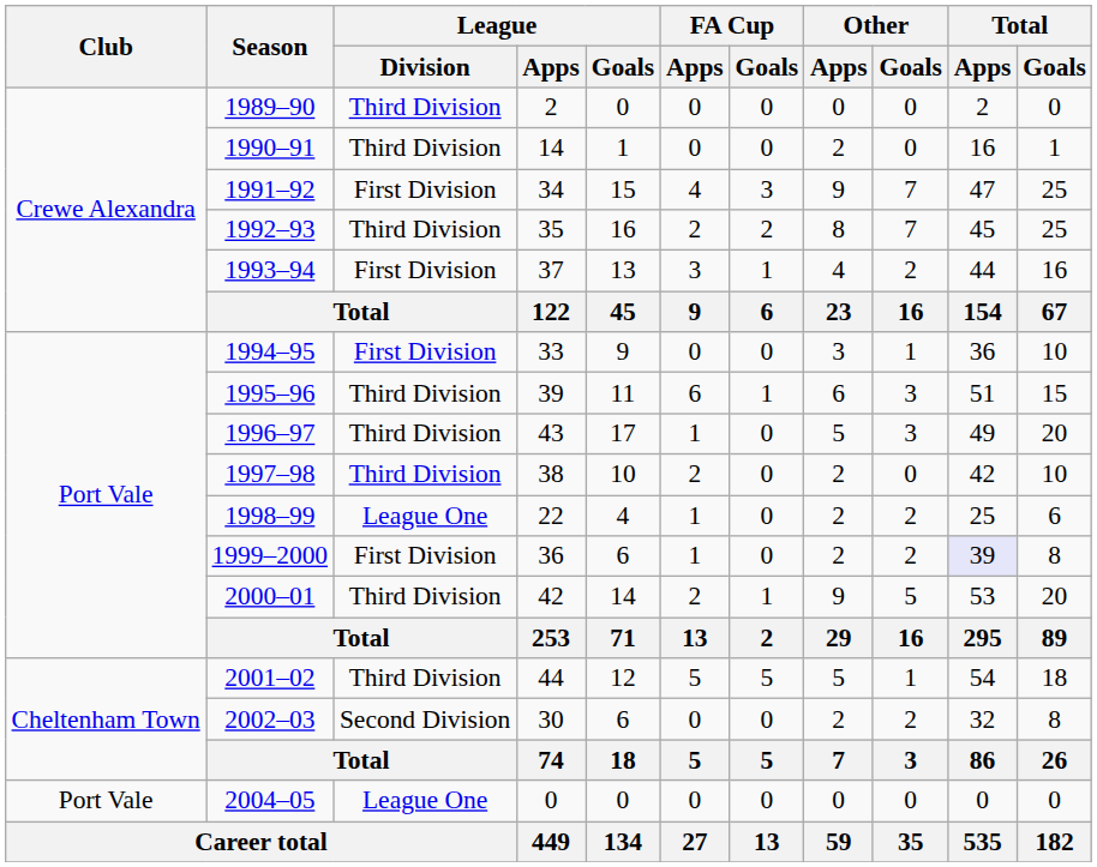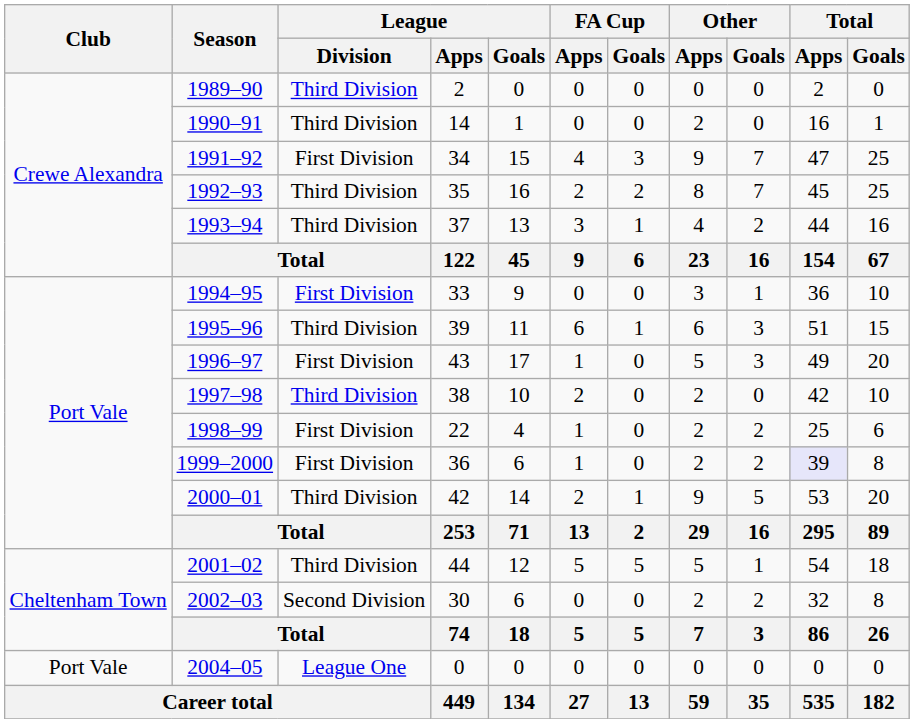 <table class="wikitable" style="text-align: center;">
 <tr>
 <th rowspan="2">Club</th>
 <th rowspan="2">Season</th>
 <th colspan="3">League</th>
 <th colspan="2">FA Cup</th>
 <th colspan="2">Other</th>
 <th colspan="2">Total</th>
 </tr>
 <tr>
 <th>Division</th>
 <th>Apps</th>
 <th>Goals</th>
 <th>Apps</th>
 <th>Goals</th>
 <th>Apps</th>
 <th>Goals</th>
 <th>Apps</th>
 <th>Goals</th>
 </tr>
 <tr>
 <td rowspan="6"><a href='#'>Crewe Alexandra</a></td>
 <td><a href='#'>1989–90</a></td>
 <td><a href='#'>Third Division</a></td>
 <td>2</td>
 <td>0</td>
 <td>0</td>
 <td>0</td>
 <td>0</td>
 <td>0</td>
 <td>2</td>
 <td>0</td>
 </tr>
 <tr>
 <td><a href='#'>1990–91</a></td>
 <td>Third Division</td>
 <td>14</td>
 <td>1</td>
 <td>0</td>
 <td>0</td>
 <td>2</td>
 <td>0</td>
 <td>16</td>
 <td>1</td>
 </tr>
 <tr>
 <td><a href='#'>1991–92</a></td>
 <td>First Division</td>
 <td>34</td>
 <td>15</td>
 <td>4</td>
 <td>3</td>
 <td>9</td>
 <td>7</td>
 <td>47</td>
 <td>25</td>
 </tr>
 <tr>
 <td><a href='#'>1992–93</a></td>
 <td>Third Division</td>
 <td>35</td>
 <td>16</td>
 <td>2</td>
 <td>2</td>
 <td>8</td>
 <td>7</td>
 <td>45</td>
 <td>25</td>
 </tr>
 <tr>
 <td><a href='#'>1993–94</a></td>
-<td>First Division</td>
+<td>Third Division</td>
 <td>37</td>
 <td>13</td>
 <td>3</td>
 <td>1</td>
 <td>4</td>
 <td>2</td>
 <td>44</td>
 <td>16</td>
 </tr>
 <tr>
 <th colspan="2">Total</th>
 <th>122</th>
 <th>45</th>
 <th>9</th>
 <th>6</th>
 <th>23</th>
 <th>16</th>
 <th>154</th>
 <th>67</th>
 </tr>
 <tr>
 <td rowspan="8"><a href='#'>Port Vale</a></td>
 <td><a href='#'>1994–95</a></td>
 <td><a href='#'>First Division</a></td>
 <td>33</td>
 <td>9</td>
 <td>0</td>
 <td>0</td>
 <td>3</td>
 <td>1</td>
 <td>36</td>
 <td>10</td>
 </tr>
 <tr>
 <td><a href='#'>1995–96</a></td>
 <td>Third Division</td>
 <td>39</td>
 <td>11</td>
 <td>6</td>
 <td>1</td>
 <td>6</td>
 <td>3</td>
 <td>51</td>
 <td>15</td>
 </tr>
 <tr>
 <td><a href='#'>1996–97</a></td>
-<td>Third Division</td>
+<td>First Division</td>
 <td>43</td>
 <td>17</td>
 <td>1</td>
 <td>0</td>
 <td>5</td>
 <td>3</td>
 <td>49</td>
 <td>20</td>
 </tr>
 <tr>
 <td><a href='#'>1997–98</a></td>
 <td><a href='#'>Third Division</a></td>
 <td>38</td>
 <td>10</td>
 <td>2</td>
 <td>0</td>
 <td>2</td>
 <td>0</td>
 <td>42</td>
 <td>10</td>
 </tr>
 <tr>
 <td><a href='#'>1998–99</a></td>
-<td><a href='#'>League One</a></td>
+<td>First Division</td>
 <td>22</td>
 <td>4</td>
 <td>1</td>
 <td>0</td>
 <td>2</td>
 <td>2</td>
 <td>25</td>
 <td>6</td>
 </tr>
 <tr>
 <td><a href='#'>1999–2000</a></td>
 <td>First Division</td>
 <td>36</td>
 <td>6</td>
 <td>1</td>
 <td>0</td>
 <td>2</td>
 <td>2</td>
 <td style="background: lavender;">39</td>
 <td>8</td>
 </tr>
 <tr>
 <td><a href='#'>2000–01</a></td>
 <td>Third Division</td>
 <td>42</td>
 <td>14</td>
 <td>2</td>
 <td>1</td>
 <td>9</td>
 <td>5</td>
 <td>53</td>
 <td>20</td>
 </tr>
 <tr>
 <th colspan="2">Total</th>
 <th>253</th>
 <th>71</th>
 <th>13</th>
 <th>2</th>
 <th>29</th>
 <th>16</th>
 <th>295</th>
 <th>89</th>
 </tr>
 <tr>
 <td rowspan="3"><a href='#'>Cheltenham Town</a></td>
 <td><a href='#'>2001–02</a></td>
 <td>Third Division</td>
 <td>44</td>
 <td>12</td>
 <td>5</td>
 <td>5</td>
 <td>5</td>
 <td>1</td>
 <td>54</td>
 <td>18</td>
 </tr>
 <tr>
 <td><a href='#'>2002–03</a></td>
 <td>Second Division</td>
 <td>30</td>
 <td>6</td>
 <td>0</td>
 <td>0</td>
 <td>2</td>
 <td>2</td>
 <td>32</td>
 <td>8</td>
 </tr>
 <tr>
 <th colspan="2">Total</th>
 <th>74</th>
 <th>18</th>
 <th>5</th>
 <th>5</th>
 <th>7</th>
 <th>3</th>
 <th>86</th>
 <th>26</th>
 </tr>
 <tr>
 <td>Port Vale</td>
 <td><a href='#'>2004–05</a></td>
 <td><a href='#'>League One</a></td>
 <td>0</td>
 <td>0</td>
 <td>0</td>
 <td>0</td>
 <td>0</td>
 <td>0</td>
 <td>0</td>
 <td>0</td>
 </tr>
 <tr>
 <th colspan="3">Career total</th>
 <th>449</th>
 <th>134</th>
 <th>27</th>
 <th>13</th>
 <th>59</th>
 <th>35</th>
 <th>535</th>
 <th>182</th>
 </tr>
 </table>
